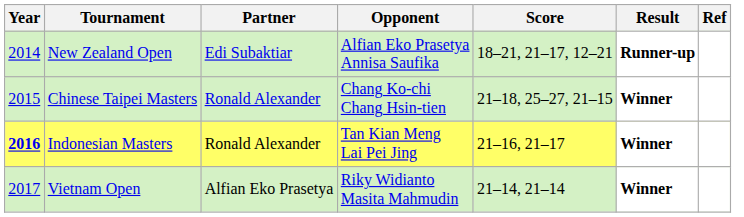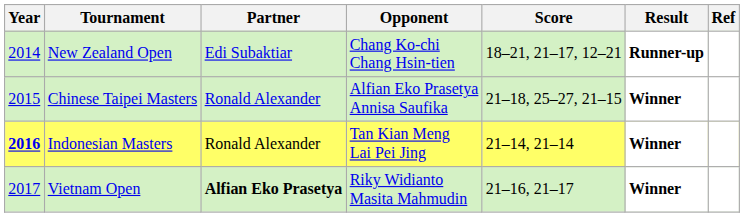 <table class="sortable wikitable" style="font-size: 90%">
 <tr>
 <th>Year</th>
 <th>Tournament</th>
 <th>Partner</th>
 <th>Opponent</th>
 <th>Score</th>
 <th>Result</th>
 <th>Ref</th>
 </tr>
 <tr style="background:#D4F1C5">
 <td align="center"><a href='#'>2014</a></td>
 <td align="left"><a href='#'>New Zealand Open</a></td>
 <td align="left"> <a href='#'>Edi Subaktiar</a></td>
-<td align="left"> <a href='#'>Alfian Eko Prasetya</a><br> <a href='#'>Annisa Saufika</a></td>
+<td align="left"> <a href='#'>Chang Ko-chi</a><br> <a href='#'>Chang Hsin-tien</a></td>
 <td align="left">18–21, 21–17, 12–21</td>
 <td style="text-align:left; background:white"> <strong>Runner-up</strong></td>
 <td style="text-align:center; background:white"></td>
 </tr>
 <tr style="background:#D4F1C5">
 <td align="center"><a href='#'>2015</a></td>
 <td align="left"><a href='#'>Chinese Taipei Masters</a></td>
 <td align="left"> <a href='#'>Ronald Alexander</a></td>
-<td align="left"> <a href='#'>Chang Ko-chi</a><br> <a href='#'>Chang Hsin-tien</a></td>
+<td align="left"> <a href='#'>Alfian Eko Prasetya</a><br> <a href='#'>Annisa Saufika</a></td>
 <td align="left">21–18, 25–27, 21–15</td>
 <td style="text-align:left; background:white"> <strong>Winner</strong></td>
 <td style="text-align:center; background:white"></td>
 </tr>
 <tr style="background:#FFFF67">
 <td align="center"><strong><a href='#'>2016</a></strong></td>
 <td align="left"><a href='#'>Indonesian Masters</a></td>
 <td align="left"> Ronald Alexander</td>
 <td align="left"> <a href='#'>Tan Kian Meng</a><br> <a href='#'>Lai Pei Jing</a></td>
-<td align="left">21–16, 21–17</td>
+<td align="left">21–14, 21–14</td>
 <td style="text-align:left; background:white"> <strong>Winner</strong></td>
 <td style="text-align:center; background:white"></td>
 </tr>
 <tr style="background:#D4F1C5">
 <td align="center"><a href='#'>2017</a></td>
 <td align="left"><a href='#'>Vietnam Open</a></td>
-<td align="left"> Alfian Eko Prasetya</td>
+<td align="left"><strong> Alfian Eko Prasetya</strong></td>
 <td align="left"> <a href='#'>Riky Widianto</a><br> <a href='#'>Masita Mahmudin</a></td>
-<td align="left">21–14, 21–14</td>
+<td align="left">21–16, 21–17</td>
 <td style="text-align:left; background:white"> <strong>Winner</strong></td>
 <td style="text-align:center; background:white"></td>
 </tr>
 </table>
